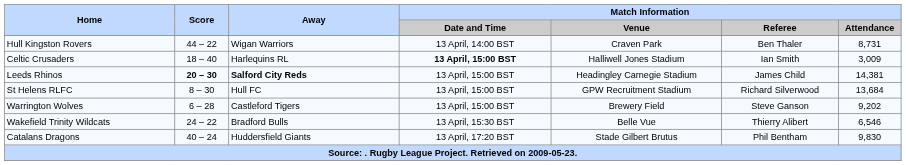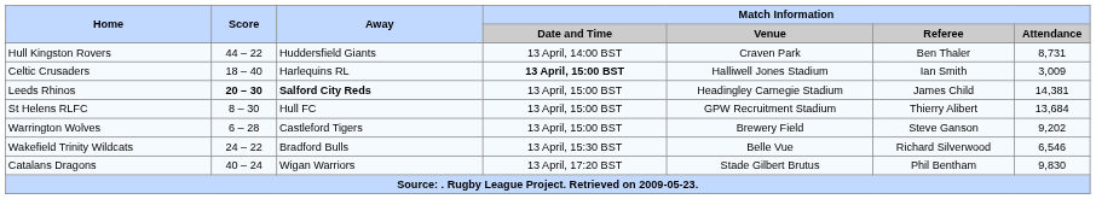 <table border=1 style="border-collapse:collapse; font-size:80%; text-align:center;" cellpadding=3 cellspacing=0 width=100%>
 <tr bgcolor=#C1D8FF>
 <th rowspan=2 width=19%>Home</th>
 <th rowspan=2 width=6%>Score</th>
 <th rowspan=2 width=19%>Away</th>
 <th colspan=6>Match Information</th>
 </tr>
 <tr bgcolor=#CCCCCC>
 <th width=17%>Date and Time</th>
 <th width=19%>Venue</th>
 <th width=13%>Referee</th>
 <th width=7%>Attendance</th>
 </tr>
 <tr bgcolor=#F5FAFF>
 <td align=left> Hull Kingston Rovers</td>
 <td>44 – 22</td>
-<td align=left> Wigan Warriors</td>
+<td align=left> Huddersfield Giants</td>
 <td>13 April, 14:00 BST</td>
 <td>Craven Park</td>
 <td>Ben Thaler</td>
 <td>8,731</td>
 </tr>
 <tr bgcolor=#F5FAFF>
 <td align=left> Celtic Crusaders</td>
 <td>18 – 40</td>
 <td align=left> Harlequins RL</td>
 <td><strong>13 April, 15:00 BST</strong></td>
 <td>Halliwell Jones Stadium</td>
 <td>Ian Smith</td>
 <td>3,009</td>
 </tr>
 <tr bgcolor=#F5FAFF>
 <td align=left> Leeds Rhinos</td>
 <td><strong>20 – 30</strong></td>
 <td align=left><strong> Salford City Reds</strong></td>
 <td>13 April, 15:00 BST</td>
 <td>Headingley Carnegie Stadium</td>
 <td>James Child</td>
 <td>14,381</td>
 </tr>
 <tr bgcolor=#F5FAFF>
 <td align=left> St Helens RLFC</td>
 <td>8 – 30</td>
 <td align=left> Hull FC</td>
 <td>13 April, 15:00 BST</td>
 <td>GPW Recruitment Stadium</td>
-<td>Richard Silverwood</td>
+<td>Thierry Alibert</td>
 <td>13,684</td>
 </tr>
 <tr bgcolor=#F5FAFF>
 <td align=left> Warrington Wolves</td>
 <td>6 – 28</td>
 <td align=left> Castleford Tigers</td>
 <td>13 April, 15:00 BST</td>
 <td>Brewery Field</td>
 <td>Steve Ganson</td>
 <td>9,202</td>
 </tr>
 <tr bgcolor=#F5FAFF>
 <td align=left> Wakefield Trinity Wildcats</td>
 <td>24 – 22</td>
 <td align=left> Bradford Bulls</td>
 <td>13 April, 15:30 BST</td>
 <td>Belle Vue</td>
-<td>Thierry Alibert</td>
+<td>Richard Silverwood</td>
 <td>6,546</td>
 </tr>
 <tr bgcolor=#F5FAFF>
 <td align=left> Catalans Dragons</td>
 <td>40 – 24</td>
-<td align=left> Huddersfield Giants</td>
+<td align=left> Wigan Warriors</td>
 <td>13 April, 17:20 BST</td>
 <td>Stade Gilbert Brutus</td>
 <td>Phil Bentham</td>
 <td>9,830</td>
 </tr>
 <tr bgcolor=#C1D8FF>
 <th colspan="10">Source: . Rugby League Project. Retrieved on 2009-05-23.</th>
 </tr>
 </table>
